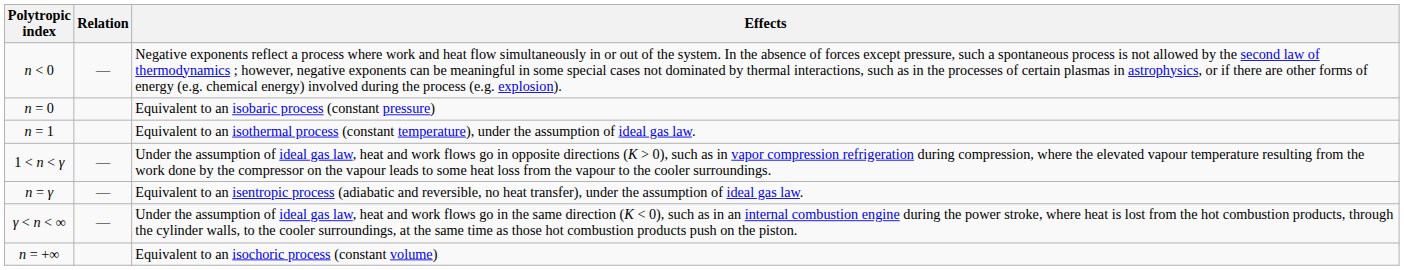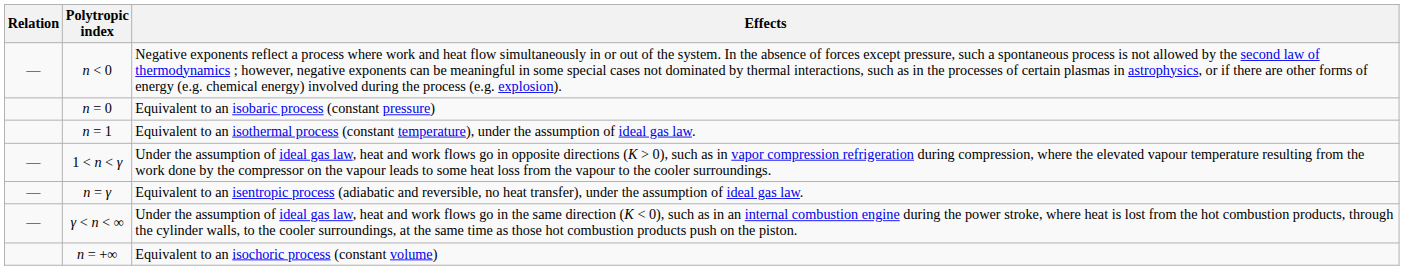 <table class="wikitable">
 <tr>
+<th>Relation</th>
 <th>Polytropic<br>index</th>
-<th>Relation</th>
 <th>Effects</th>
 </tr>
 <tr>
+<td style="text-align:center">—</td>
 <td style="text-align:center"><em>n</em> < 0</td>
-<td style="text-align:center">—</td>
 <td>Negative exponents reflect a process where work and heat flow simultaneously in or out of the system. In the absence of forces except pressure, such a spontaneous process is not allowed by the <a href='#'>second law of thermodynamics</a> ; however, negative exponents can be meaningful in some special cases not dominated by thermal interactions, such as in the processes of certain plasmas in <a href='#'>astrophysics</a>, or if there are other forms of energy (e.g. chemical energy) involved during the process (e.g. <a href='#'>explosion</a>).</td>
 </tr>
 <tr>
+<td style="text-align:center"></td>
 <td style="text-align:center"><em>n</em> = 0</td>
-<td style="text-align:center"></td>
 <td>Equivalent to an <a href='#'>isobaric process</a> (constant <a href='#'>pressure</a>)</td>
 </tr>
 <tr>
+<td style="text-align:center"></td>
 <td style="text-align:center"><em>n</em> = 1</td>
-<td style="text-align:center"></td>
 <td>Equivalent to an <a href='#'>isothermal process</a> (constant <a href='#'>temperature</a>), under the assumption of <a href='#'>ideal gas law</a>.</td>
 </tr>
 <tr>
+<td style="text-align:center">—</td>
 <td style="text-align:center">1 < <em>n</em> < <em>γ</em></td>
-<td style="text-align:center">—</td>
 <td>Under the assumption of <a href='#'>ideal gas law</a>, heat and work flows go in opposite directions (<em>K</em> > 0), such as in <a href='#'>vapor compression refrigeration</a> during compression, where the elevated vapour temperature resulting from the work done by the compressor on the vapour leads to some heat loss from the vapour to the cooler surroundings.</td>
 </tr>
 <tr>
+<td style="text-align:center">—</td>
 <td style="text-align:center"><em>n</em> = <em>γ</em></td>
-<td style="text-align:center">—</td>
 <td>Equivalent to an <a href='#'>isentropic process</a> (adiabatic and reversible, no heat transfer), under the assumption of <a href='#'>ideal gas law</a>.</td>
 </tr>
 <tr>
+<td style="text-align:center">—</td>
 <td style="text-align:center"><em>γ</em> < <em>n</em> < ∞</td>
-<td style="text-align:center">—</td>
 <td>Under the assumption of <a href='#'>ideal gas law</a>, heat and work flows go in the same direction (<em>K</em> < 0), such as in an <a href='#'>internal combustion engine</a> during the power stroke, where heat is lost from the hot combustion products, through the cylinder walls, to the cooler surroundings, at the same time as those hot combustion products push on the piston.</td>
 </tr>
 <tr>
+<td style="text-align:center"></td>
 <td style="text-align:center"><em>n</em> = +∞</td>
-<td style="text-align:center"></td>
 <td>Equivalent to an <a href='#'>isochoric process</a> (constant <a href='#'>volume</a>)</td>
 </tr>
 </table>
